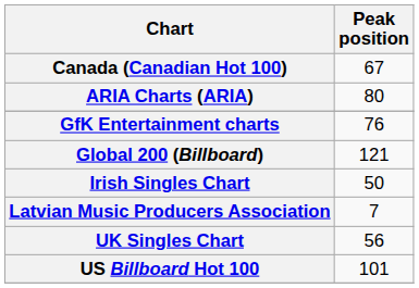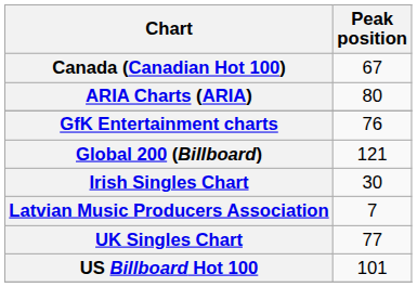 <table class="wikitable sortable plainrowheaders" style="text-align:center;">
 <tr>
 <th scope="col">Chart</th>
 <th scope="col">Peak<br>position</th>
 </tr>
 <tr>
 <th scope="row">Canada (<a href='#'>Canadian Hot 100</a>)</th>
 <td>67</td>
 </tr>
 <tr>
 <th scope="row"><a href='#'>ARIA Charts</a> (<a href='#'>ARIA</a>)</th>
 <td>80</td>
 </tr>
 <tr>
 </tr>
 <tr>
 <th scope="row"><a href='#'>GfK Entertainment charts</a></th>
 <td>76</td>
 </tr>
 <tr>
 <th scope="row"><a href='#'>Global 200</a> (<em>Billboard</em>)</th>
 <td>121</td>
 </tr>
 <tr>
 <th scope="row"><a href='#'>Irish Singles Chart</a></th>
-<td>50</td>
+<td>30</td>
 </tr>
 <tr>
 <th scope="row"><a href='#'>Latvian Music Producers Association</a></th>
 <td>7</td>
 </tr>
 <tr>
 <th scope="row"><a href='#'>UK Singles Chart</a></th>
-<td>56</td>
+<td>77</td>
 </tr>
 <tr>
 <th scope="row">US <a href='#'><em>Billboard</em> Hot 100</a></th>
 <td>101</td>
 </tr>
 <tr>
 </tr>
 </table>
